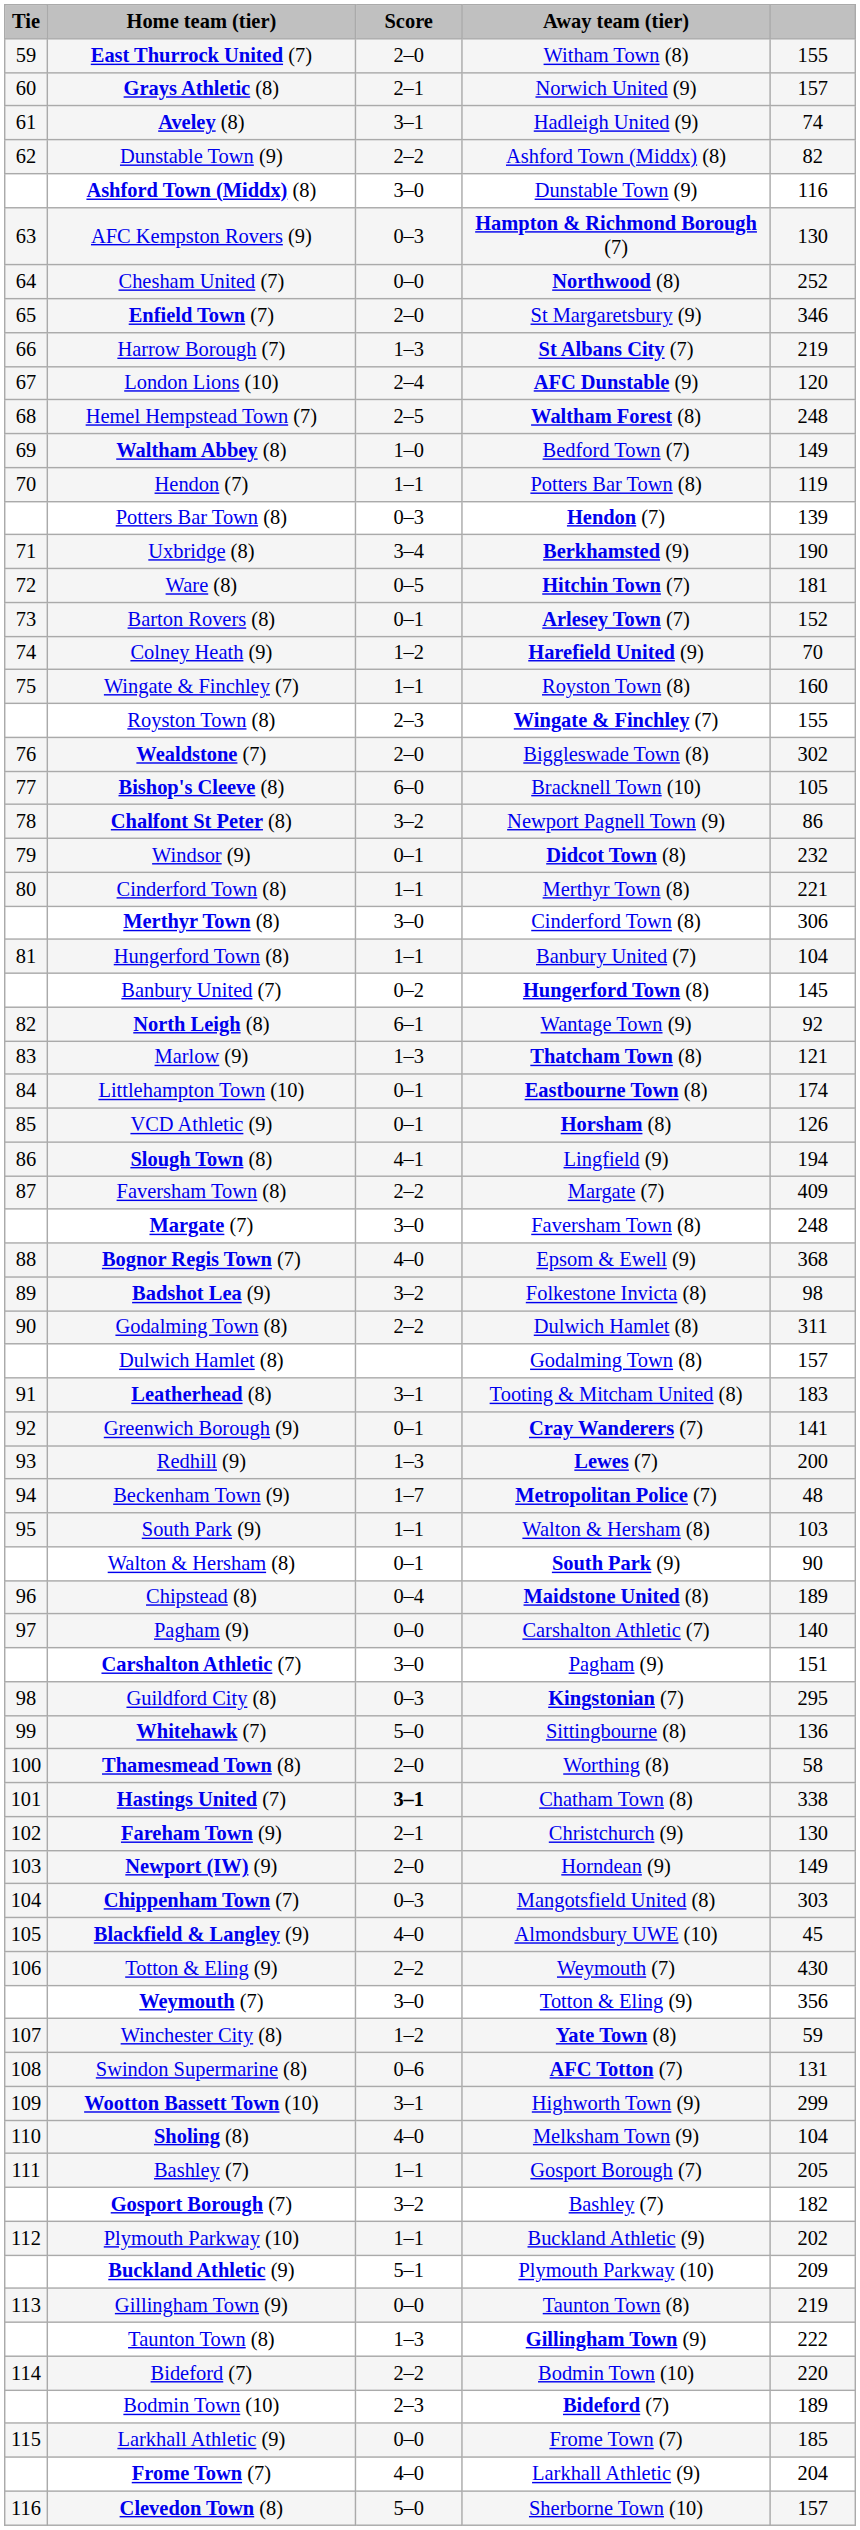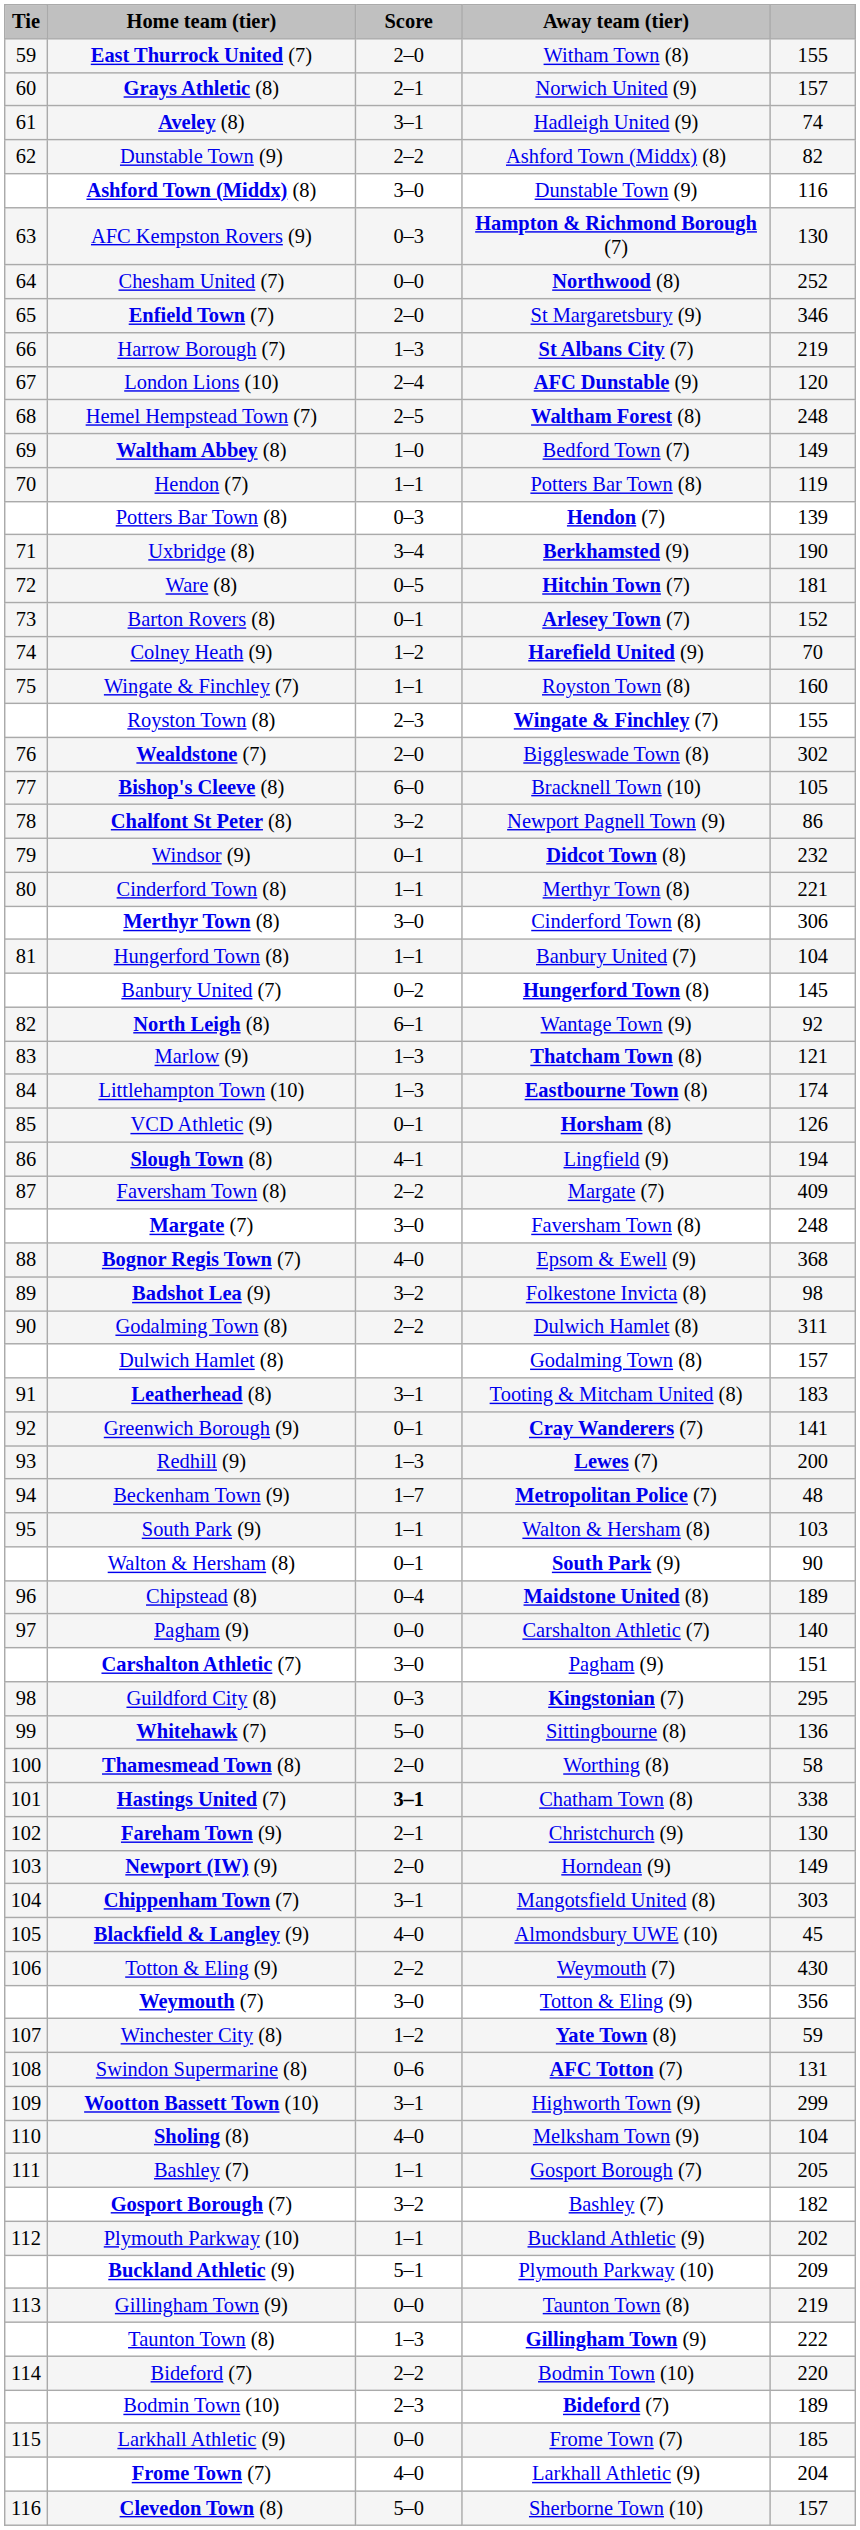 <table class="wikitable" style="width: 600px; background:WhiteSmoke; text-align:center; font-size:90%">
 <tr>
 <td scope="col" style="width:  5.00%; background:silver;"><strong>Tie</strong></td>
 <td scope="col" style="width: 36.25%; background:silver;"><strong>Home team (tier)</strong></td>
 <td scope="col" style="width: 12.50%; background:silver;"><strong>Score</strong></td>
 <td scope="col" style="width: 36.25%; background:silver;"><strong>Away team (tier)</strong></td>
 <td scope="col" style="width: 10.00%; background:silver;"><strong></strong></td>
 </tr>
 <tr>
 <td>59</td>
 <td><strong><a href='#'>East Thurrock United</a></strong> (7)</td>
 <td>2–0</td>
 <td><a href='#'>Witham Town</a> (8)</td>
 <td>155</td>
 </tr>
 <tr>
 <td>60</td>
 <td><strong><a href='#'>Grays Athletic</a></strong> (8)</td>
 <td>2–1</td>
 <td><a href='#'>Norwich United</a> (9)</td>
 <td>157</td>
 </tr>
 <tr>
 <td>61</td>
 <td><strong><a href='#'>Aveley</a></strong> (8)</td>
 <td>3–1</td>
 <td><a href='#'>Hadleigh United</a> (9)</td>
 <td>74</td>
 </tr>
 <tr>
 <td>62</td>
 <td><a href='#'>Dunstable Town</a> (9)</td>
 <td>2–2</td>
 <td><a href='#'>Ashford Town (Middx)</a> (8)</td>
 <td>82</td>
 </tr>
 <tr style="background:white;">
 <td><em></em></td>
 <td><strong><a href='#'>Ashford Town (Middx)</a></strong> (8)</td>
 <td>3–0 </td>
 <td><a href='#'>Dunstable Town</a> (9)</td>
 <td>116</td>
 </tr>
 <tr>
 <td>63</td>
 <td><a href='#'>AFC Kempston Rovers</a> (9)</td>
 <td>0–3</td>
 <td><strong><a href='#'>Hampton & Richmond Borough</a></strong> (7)</td>
 <td>130</td>
 </tr>
 <tr>
 <td>64</td>
 <td><a href='#'>Chesham United</a> (7)</td>
 <td>0–0</td>
 <td><strong><a href='#'>Northwood</a></strong> (8)</td>
 <td>252</td>
 </tr>
 <tr>
 <td>65</td>
 <td><strong><a href='#'>Enfield Town</a></strong> (7)</td>
 <td>2–0</td>
 <td><a href='#'>St Margaretsbury</a> (9)</td>
 <td>346</td>
 </tr>
 <tr>
 <td>66</td>
 <td><a href='#'>Harrow Borough</a> (7)</td>
 <td>1–3</td>
 <td><strong><a href='#'>St Albans City</a></strong> (7)</td>
 <td>219</td>
 </tr>
 <tr>
 <td>67</td>
 <td><a href='#'>London Lions</a> (10)</td>
 <td>2–4</td>
 <td><strong><a href='#'>AFC Dunstable</a></strong> (9)</td>
 <td>120</td>
 </tr>
 <tr>
 <td>68</td>
 <td><a href='#'>Hemel Hempstead Town</a> (7)</td>
 <td>2–5</td>
 <td><strong><a href='#'>Waltham Forest</a></strong> (8)</td>
 <td>248</td>
 </tr>
 <tr>
 <td>69</td>
 <td><strong><a href='#'>Waltham Abbey</a></strong> (8)</td>
 <td>1–0</td>
 <td><a href='#'>Bedford Town</a> (7)</td>
 <td>149</td>
 </tr>
 <tr>
 <td>70</td>
 <td><a href='#'>Hendon</a> (7)</td>
 <td>1–1</td>
 <td><a href='#'>Potters Bar Town</a> (8)</td>
 <td>119</td>
 </tr>
 <tr style="background:white;">
 <td><em></em></td>
 <td><a href='#'>Potters Bar Town</a> (8)</td>
 <td>0–3</td>
 <td><strong><a href='#'>Hendon</a></strong> (7)</td>
 <td>139</td>
 </tr>
 <tr>
 <td>71</td>
 <td><a href='#'>Uxbridge</a> (8)</td>
 <td>3–4</td>
 <td><strong><a href='#'>Berkhamsted</a></strong> (9)</td>
 <td>190</td>
 </tr>
 <tr>
 <td>72</td>
 <td><a href='#'>Ware</a> (8)</td>
 <td>0–5</td>
 <td><strong><a href='#'>Hitchin Town</a></strong> (7)</td>
 <td>181</td>
 </tr>
 <tr>
 <td>73</td>
 <td><a href='#'>Barton Rovers</a> (8)</td>
 <td>0–1</td>
 <td><strong><a href='#'>Arlesey Town</a></strong> (7)</td>
 <td>152</td>
 </tr>
 <tr>
 <td>74</td>
 <td><a href='#'>Colney Heath</a> (9)</td>
 <td>1–2</td>
 <td><strong><a href='#'>Harefield United</a></strong> (9)</td>
 <td>70</td>
 </tr>
 <tr>
 <td>75</td>
 <td><a href='#'>Wingate & Finchley</a> (7)</td>
 <td>1–1</td>
 <td><a href='#'>Royston Town</a> (8)</td>
 <td>160</td>
 </tr>
 <tr style="background:white;">
 <td><em></em></td>
 <td><a href='#'>Royston Town</a> (8)</td>
 <td>2–3 </td>
 <td><strong><a href='#'>Wingate & Finchley</a></strong> (7)</td>
 <td>155</td>
 </tr>
 <tr>
 <td>76</td>
 <td><strong><a href='#'>Wealdstone</a></strong> (7)</td>
 <td>2–0</td>
 <td><a href='#'>Biggleswade Town</a> (8)</td>
 <td>302</td>
 </tr>
 <tr>
 <td>77</td>
 <td><strong><a href='#'>Bishop's Cleeve</a></strong> (8)</td>
 <td>6–0</td>
 <td><a href='#'>Bracknell Town</a> (10)</td>
 <td>105</td>
 </tr>
 <tr>
 <td>78</td>
 <td><strong><a href='#'>Chalfont St Peter</a></strong> (8)</td>
 <td>3–2</td>
 <td><a href='#'>Newport Pagnell Town</a> (9)</td>
 <td>86</td>
 </tr>
 <tr>
 <td>79</td>
 <td><a href='#'>Windsor</a> (9)</td>
 <td>0–1</td>
 <td><strong><a href='#'>Didcot Town</a></strong> (8)</td>
 <td>232</td>
 </tr>
 <tr>
 <td>80</td>
 <td><a href='#'>Cinderford Town</a> (8)</td>
 <td>1–1</td>
 <td><a href='#'>Merthyr Town</a> (8)</td>
 <td>221</td>
 </tr>
 <tr style="background:white;">
 <td><em></em></td>
 <td><strong><a href='#'>Merthyr Town</a></strong> (8)</td>
 <td>3–0</td>
 <td><a href='#'>Cinderford Town</a> (8)</td>
 <td>306</td>
 </tr>
 <tr>
 <td>81</td>
 <td><a href='#'>Hungerford Town</a> (8)</td>
 <td>1–1</td>
 <td><a href='#'>Banbury United</a> (7)</td>
 <td>104</td>
 </tr>
 <tr style="background:white;">
 <td><em></em></td>
 <td><a href='#'>Banbury United</a> (7)</td>
 <td>0–2</td>
 <td><strong><a href='#'>Hungerford Town</a></strong> (8)</td>
 <td>145</td>
 </tr>
 <tr>
 <td>82</td>
 <td><strong><a href='#'>North Leigh</a></strong> (8)</td>
 <td>6–1</td>
 <td><a href='#'>Wantage Town</a> (9)</td>
 <td>92</td>
 </tr>
 <tr>
 <td>83</td>
 <td><a href='#'>Marlow</a> (9)</td>
 <td>1–3</td>
 <td><strong><a href='#'>Thatcham Town</a></strong> (8)</td>
 <td>121</td>
 </tr>
 <tr>
 <td>84</td>
 <td><a href='#'>Littlehampton Town</a> (10)</td>
-<td>0–1</td>
+<td>1–3</td>
 <td><strong><a href='#'>Eastbourne Town</a></strong> (8)</td>
 <td>174</td>
 </tr>
 <tr>
 <td>85</td>
 <td><a href='#'>VCD Athletic</a> (9)</td>
 <td>0–1</td>
 <td><strong><a href='#'>Horsham</a></strong> (8)</td>
 <td>126</td>
 </tr>
 <tr>
 <td>86</td>
 <td><strong><a href='#'>Slough Town</a></strong> (8)</td>
 <td>4–1</td>
 <td><a href='#'>Lingfield</a> (9)</td>
 <td>194</td>
 </tr>
 <tr>
 <td>87</td>
 <td><a href='#'>Faversham Town</a> (8)</td>
 <td>2–2</td>
 <td><a href='#'>Margate</a> (7)</td>
 <td>409</td>
 </tr>
 <tr style="background:white;">
 <td><em></em></td>
 <td><strong><a href='#'>Margate</a></strong> (7)</td>
 <td>3–0</td>
 <td><a href='#'>Faversham Town</a> (8)</td>
 <td>248</td>
 </tr>
 <tr>
 <td>88</td>
 <td><strong><a href='#'>Bognor Regis Town</a></strong> (7)</td>
 <td>4–0</td>
 <td><a href='#'>Epsom & Ewell</a> (9)</td>
 <td>368</td>
 </tr>
 <tr>
 <td>89</td>
 <td><strong><a href='#'>Badshot Lea</a></strong> (9)</td>
 <td>3–2</td>
 <td><a href='#'>Folkestone Invicta</a> (8)</td>
 <td>98</td>
 </tr>
 <tr>
 <td>90</td>
 <td><a href='#'>Godalming Town</a> (8)</td>
 <td>2–2</td>
 <td><a href='#'>Dulwich Hamlet</a> (8)</td>
 <td>311</td>
 </tr>
 <tr style="background:white;">
 <td><em></em></td>
 <td><a href='#'>Dulwich Hamlet</a> (8)</td>
 <td></td>
 <td><a href='#'>Godalming Town</a> (8)</td>
 <td>157</td>
 </tr>
 <tr>
 <td>91</td>
 <td><strong><a href='#'>Leatherhead</a></strong> (8)</td>
 <td>3–1</td>
 <td><a href='#'>Tooting & Mitcham United</a> (8)</td>
 <td>183</td>
 </tr>
 <tr>
 <td>92</td>
 <td><a href='#'>Greenwich Borough</a> (9)</td>
 <td>0–1</td>
 <td><strong><a href='#'>Cray Wanderers</a></strong> (7)</td>
 <td>141</td>
 </tr>
 <tr>
 <td>93</td>
 <td><a href='#'>Redhill</a> (9)</td>
 <td>1–3</td>
 <td><strong><a href='#'>Lewes</a></strong> (7)</td>
 <td>200</td>
 </tr>
 <tr>
 <td>94</td>
 <td><a href='#'>Beckenham Town</a> (9)</td>
 <td>1–7</td>
 <td><strong><a href='#'>Metropolitan Police</a></strong> (7)</td>
 <td>48</td>
 </tr>
 <tr>
 <td>95</td>
 <td><a href='#'>South Park</a> (9)</td>
 <td>1–1</td>
 <td><a href='#'>Walton & Hersham</a> (8)</td>
 <td>103</td>
 </tr>
 <tr style="background:white;">
 <td><em></em></td>
 <td><a href='#'>Walton & Hersham</a> (8)</td>
 <td>0–1</td>
 <td><strong><a href='#'>South Park</a></strong> (9)</td>
 <td>90</td>
 </tr>
 <tr>
 <td>96</td>
 <td><a href='#'>Chipstead</a> (8)</td>
 <td>0–4</td>
 <td><strong><a href='#'>Maidstone United</a></strong> (8)</td>
 <td>189</td>
 </tr>
 <tr>
 <td>97</td>
 <td><a href='#'>Pagham</a> (9)</td>
 <td>0–0</td>
 <td><a href='#'>Carshalton Athletic</a> (7)</td>
 <td>140</td>
 </tr>
 <tr style="background:white;">
 <td><em></em></td>
 <td><strong><a href='#'>Carshalton Athletic</a></strong> (7)</td>
 <td>3–0</td>
 <td><a href='#'>Pagham</a> (9)</td>
 <td>151</td>
 </tr>
 <tr>
 <td>98</td>
 <td><a href='#'>Guildford City</a> (8)</td>
 <td>0–3</td>
 <td><strong><a href='#'>Kingstonian</a></strong> (7)</td>
 <td>295</td>
 </tr>
 <tr>
 <td>99</td>
 <td><strong><a href='#'>Whitehawk</a></strong> (7)</td>
 <td>5–0</td>
 <td><a href='#'>Sittingbourne</a> (8)</td>
 <td>136</td>
 </tr>
 <tr>
 <td>100</td>
 <td><strong><a href='#'>Thamesmead Town</a></strong> (8)</td>
 <td>2–0</td>
 <td><a href='#'>Worthing</a> (8)</td>
 <td>58</td>
 </tr>
 <tr>
 <td>101</td>
 <td><strong><a href='#'>Hastings United</a></strong> (7)</td>
 <td><strong>3–1</strong></td>
 <td><a href='#'>Chatham Town</a> (8)</td>
 <td>338</td>
 </tr>
 <tr>
 <td>102</td>
 <td><strong><a href='#'>Fareham Town</a></strong> (9)</td>
 <td>2–1</td>
 <td><a href='#'>Christchurch</a> (9)</td>
 <td>130</td>
 </tr>
 <tr>
 <td>103</td>
 <td><strong><a href='#'>Newport (IW)</a></strong> (9)</td>
 <td>2–0</td>
 <td><a href='#'>Horndean</a> (9)</td>
 <td>149</td>
 </tr>
 <tr>
 <td>104</td>
 <td><strong><a href='#'>Chippenham Town</a></strong> (7)</td>
-<td>0–3</td>
+<td>3–1</td>
 <td><a href='#'>Mangotsfield United</a> (8)</td>
 <td>303</td>
 </tr>
 <tr>
 <td>105</td>
 <td><strong><a href='#'>Blackfield & Langley</a></strong> (9)</td>
 <td>4–0</td>
 <td><a href='#'>Almondsbury UWE</a> (10)</td>
 <td>45</td>
 </tr>
 <tr>
 <td>106</td>
 <td><a href='#'>Totton & Eling</a> (9)</td>
 <td>2–2</td>
 <td><a href='#'>Weymouth</a> (7)</td>
 <td>430</td>
 </tr>
 <tr style="background:white;">
 <td><em></em></td>
 <td><strong><a href='#'>Weymouth</a></strong> (7)</td>
 <td>3–0</td>
 <td><a href='#'>Totton & Eling</a> (9)</td>
 <td>356</td>
 </tr>
 <tr>
 <td>107</td>
 <td><a href='#'>Winchester City</a> (8)</td>
 <td>1–2</td>
 <td><strong><a href='#'>Yate Town</a></strong> (8)</td>
 <td>59</td>
 </tr>
 <tr>
 <td>108</td>
 <td><a href='#'>Swindon Supermarine</a> (8)</td>
 <td>0–6</td>
 <td><strong><a href='#'>AFC Totton</a></strong> (7)</td>
 <td>131</td>
 </tr>
 <tr>
 <td>109</td>
 <td><strong><a href='#'>Wootton Bassett Town</a></strong> (10)</td>
 <td>3–1</td>
 <td><a href='#'>Highworth Town</a> (9)</td>
 <td>299</td>
 </tr>
 <tr>
 <td>110</td>
 <td><strong><a href='#'>Sholing</a></strong> (8)</td>
 <td>4–0</td>
 <td><a href='#'>Melksham Town</a> (9)</td>
 <td>104</td>
 </tr>
 <tr>
 <td>111</td>
 <td><a href='#'>Bashley</a> (7)</td>
 <td>1–1</td>
 <td><a href='#'>Gosport Borough</a> (7)</td>
 <td>205</td>
 </tr>
 <tr style="background:white;">
 <td><em></em></td>
 <td><strong><a href='#'>Gosport Borough</a></strong> (7)</td>
 <td>3–2 </td>
 <td><a href='#'>Bashley</a> (7)</td>
 <td>182</td>
 </tr>
 <tr>
 <td>112</td>
 <td><a href='#'>Plymouth Parkway</a> (10)</td>
 <td>1–1</td>
 <td><a href='#'>Buckland Athletic</a> (9)</td>
 <td>202</td>
 </tr>
 <tr style="background:white;">
 <td><em></em></td>
 <td><strong><a href='#'>Buckland Athletic</a></strong> (9)</td>
 <td>5–1</td>
 <td><a href='#'>Plymouth Parkway</a> (10)</td>
 <td>209</td>
 </tr>
 <tr>
 <td>113</td>
 <td><a href='#'>Gillingham Town</a> (9)</td>
 <td>0–0</td>
 <td><a href='#'>Taunton Town</a> (8)</td>
 <td>219</td>
 </tr>
 <tr style="background:white;">
 <td><em></em></td>
 <td><a href='#'>Taunton Town</a> (8)</td>
 <td>1–3</td>
 <td><strong><a href='#'>Gillingham Town</a></strong> (9)</td>
 <td>222</td>
 </tr>
 <tr>
 <td>114</td>
 <td><a href='#'>Bideford</a> (7)</td>
 <td>2–2</td>
 <td><a href='#'>Bodmin Town</a> (10)</td>
 <td>220</td>
 </tr>
 <tr style="background:white;">
 <td><em></em></td>
 <td><a href='#'>Bodmin Town</a> (10)</td>
 <td>2–3 </td>
 <td><strong><a href='#'>Bideford</a></strong> (7)</td>
 <td>189</td>
 </tr>
 <tr>
 <td>115</td>
 <td><a href='#'>Larkhall Athletic</a> (9)</td>
 <td>0–0</td>
 <td><a href='#'>Frome Town</a> (7)</td>
 <td>185</td>
 </tr>
 <tr style="background:white;">
 <td><em></em></td>
 <td><strong><a href='#'>Frome Town</a></strong> (7)</td>
 <td>4–0</td>
 <td><a href='#'>Larkhall Athletic</a> (9)</td>
 <td>204</td>
 </tr>
 <tr>
 <td>116</td>
 <td><strong><a href='#'>Clevedon Town</a></strong> (8)</td>
 <td>5–0</td>
 <td><a href='#'>Sherborne Town</a> (10)</td>
 <td>157</td>
 </tr>
 </table>
